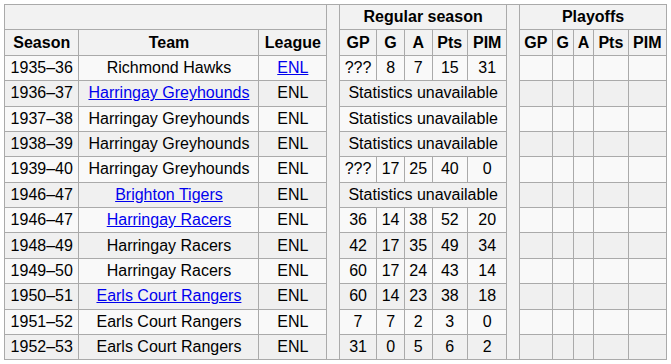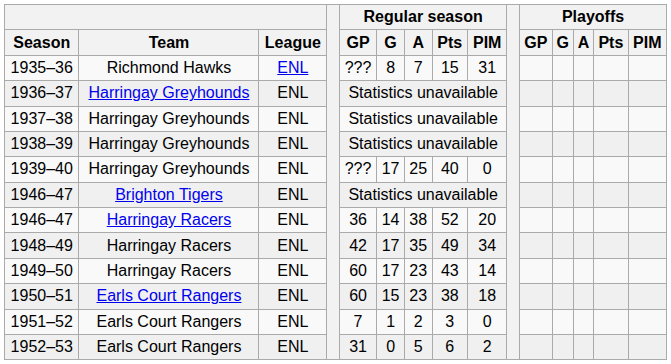 <table class="wikitable"| BORDER="0" CELLPADDING="1" CELLSPACING="0" width="75%" style="text-align:center">
 <tr bgcolor="#e0e0e0">
 <th colspan="3" bgcolor="#ffffff"> </th>
 <th rowspan="99" bgcolor="#ffffff"> </th>
 <th colspan="5">Regular season</th>
 <th rowspan="99" bgcolor="#ffffff"> </th>
 <th colspan="5">Playoffs</th>
 </tr>
 <tr bgcolor="#e0e0e0">
 <th>Season</th>
 <th>Team</th>
 <th>League</th>
 <th>GP</th>
 <th>G</th>
 <th>A</th>
 <th>Pts</th>
 <th>PIM</th>
 <th>GP</th>
 <th>G</th>
 <th>A</th>
 <th>Pts</th>
 <th>PIM</th>
 </tr>
 <tr ALIGN="center">
 <td>1935–36</td>
 <td>Richmond Hawks</td>
 <td><a href='#'>ENL</a></td>
 <td>???</td>
 <td>8</td>
 <td>7</td>
 <td>15</td>
 <td>31</td>
 <td></td>
 <td></td>
 <td></td>
 <td></td>
 <td></td>
 </tr>
 <tr ALIGN="center" bgcolor="#f0f0f0">
 <td>1936–37</td>
 <td><a href='#'>Harringay Greyhounds</a></td>
 <td>ENL</td>
 <td colspan="5">Statistics unavailable</td>
 <td></td>
 <td></td>
 <td></td>
 <td></td>
 <td></td>
 </tr>
 <tr ALIGN="center">
 <td>1937–38</td>
 <td>Harringay Greyhounds</td>
 <td>ENL</td>
 <td colspan="5">Statistics unavailable</td>
 <td></td>
 <td></td>
 <td></td>
 <td></td>
 <td></td>
 </tr>
 <tr ALIGN="center" bgcolor="#f0f0f0">
 <td>1938–39</td>
 <td>Harringay Greyhounds</td>
 <td>ENL</td>
 <td colspan="5">Statistics unavailable</td>
 <td></td>
 <td></td>
 <td></td>
 <td></td>
 <td></td>
 </tr>
 <tr ALIGN="center">
 <td>1939–40</td>
 <td>Harringay Greyhounds</td>
 <td>ENL</td>
 <td>???</td>
 <td>17</td>
 <td>25</td>
 <td>40</td>
 <td>0</td>
 <td></td>
 <td></td>
 <td></td>
 <td></td>
 <td></td>
 </tr>
 <tr ALIGN="center" bgcolor="#f0f0f0">
 <td>1946–47</td>
 <td><a href='#'>Brighton Tigers</a></td>
 <td>ENL</td>
 <td colspan="5">Statistics unavailable</td>
 <td></td>
 <td></td>
 <td></td>
 <td></td>
 <td></td>
 </tr>
 <tr ALIGN="center">
 <td>1946–47</td>
 <td><a href='#'>Harringay Racers</a></td>
 <td>ENL</td>
 <td>36</td>
 <td>14</td>
 <td>38</td>
 <td>52</td>
 <td>20</td>
 <td></td>
 <td></td>
 <td></td>
 <td></td>
 <td></td>
 </tr>
 <tr ALIGN="center" bgcolor="#f0f0f0">
 <td>1948–49</td>
 <td>Harringay Racers</td>
 <td>ENL</td>
 <td>42</td>
 <td>17</td>
 <td>35</td>
 <td>49</td>
 <td>34</td>
 <td></td>
 <td></td>
 <td></td>
 <td></td>
 <td></td>
 </tr>
 <tr ALIGN="center">
 <td>1949–50</td>
 <td>Harringay Racers</td>
 <td>ENL</td>
 <td>60</td>
 <td>17</td>
-<td>24</td>
+<td>23</td>
 <td>43</td>
 <td>14</td>
 <td></td>
 <td></td>
 <td></td>
 <td></td>
 <td></td>
 </tr>
 <tr ALIGN="center" bgcolor="#f0f0f0">
 <td>1950–51</td>
 <td><a href='#'>Earls Court Rangers</a></td>
 <td>ENL</td>
 <td>60</td>
-<td>14</td>
+<td>15</td>
 <td>23</td>
 <td>38</td>
 <td>18</td>
 <td></td>
 <td></td>
 <td></td>
 <td></td>
 <td></td>
 </tr>
 <tr ALIGN="center">
 <td>1951–52</td>
 <td>Earls Court Rangers</td>
 <td>ENL</td>
 <td>7</td>
-<td>7</td>
+<td>1</td>
 <td>2</td>
 <td>3</td>
 <td>0</td>
 <td></td>
 <td></td>
 <td></td>
 <td></td>
 <td></td>
 </tr>
 <tr ALIGN="center" bgcolor="#f0f0f0">
 <td>1952–53</td>
 <td>Earls Court Rangers</td>
 <td>ENL</td>
 <td>31</td>
 <td>0</td>
 <td>5</td>
 <td>6</td>
 <td>2</td>
 <td></td>
 <td></td>
 <td></td>
 <td></td>
 <td></td>
 </tr>
 </table>
